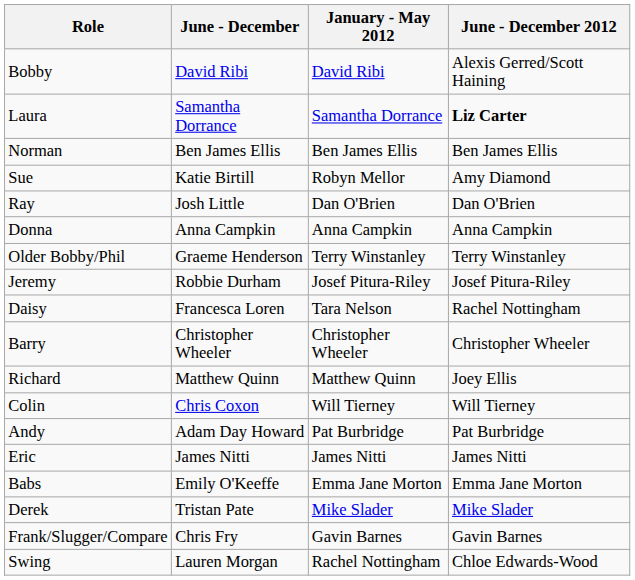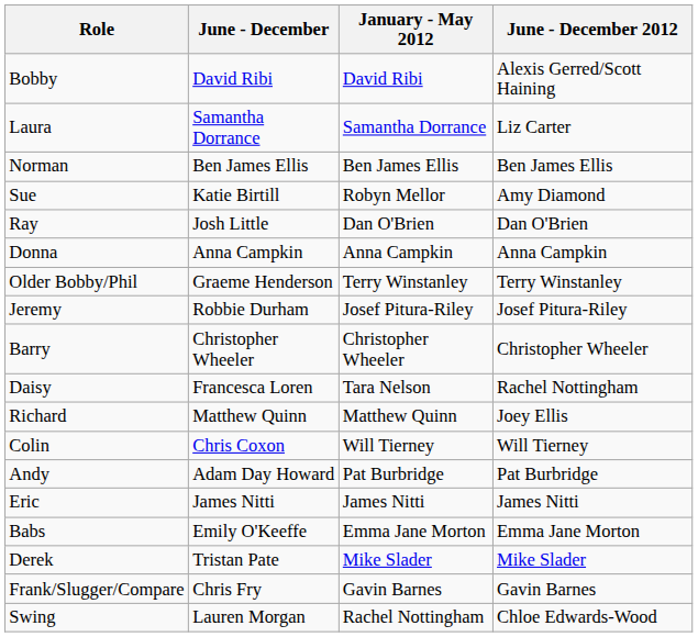 <table class="wikitable">
 <tr>
 <th>Role</th>
 <th>June - December</th>
 <th>January - May 2012</th>
 <th>June - December 2012</th>
 </tr>
 <tr>
 <td>Bobby</td>
 <td><a href='#'>David Ribi</a></td>
 <td><a href='#'>David Ribi</a></td>
 <td>Alexis Gerred/Scott Haining</td>
 </tr>
 <tr>
 <td>Laura</td>
 <td><a href='#'>Samantha Dorrance</a></td>
 <td><a href='#'>Samantha Dorrance</a></td>
-<td><strong>Liz Carter</strong></td>
+<td>Liz Carter</td>
 </tr>
 <tr>
 <td>Norman</td>
 <td>Ben James Ellis</td>
 <td>Ben James Ellis</td>
 <td>Ben James Ellis</td>
 </tr>
 <tr>
 <td>Sue</td>
 <td>Katie Birtill</td>
 <td>Robyn Mellor</td>
 <td>Amy Diamond</td>
 </tr>
 <tr>
 <td>Ray</td>
 <td>Josh Little</td>
 <td>Dan O'Brien</td>
 <td>Dan O'Brien</td>
 </tr>
 <tr>
 <td>Donna</td>
 <td>Anna Campkin</td>
 <td>Anna Campkin</td>
 <td>Anna Campkin</td>
 </tr>
 <tr>
 <td>Older Bobby/Phil</td>
 <td>Graeme Henderson</td>
 <td>Terry Winstanley</td>
 <td>Terry Winstanley</td>
 </tr>
 <tr>
 <td>Jeremy</td>
 <td>Robbie Durham</td>
 <td>Josef Pitura-Riley</td>
 <td>Josef Pitura-Riley</td>
 </tr>
 <tr>
+<td>Barry</td>
+<td>Christopher Wheeler</td>
+<td>Christopher Wheeler</td>
+<td>Christopher Wheeler</td>
+</tr>
+<tr>
 <td>Daisy</td>
 <td>Francesca Loren</td>
 <td>Tara Nelson</td>
 <td>Rachel Nottingham</td>
-</tr>
-<tr>
-<td>Barry</td>
-<td>Christopher Wheeler</td>
-<td>Christopher Wheeler</td>
-<td>Christopher Wheeler</td>
 </tr>
 <tr>
 <td>Richard</td>
 <td>Matthew Quinn</td>
 <td>Matthew Quinn</td>
 <td>Joey Ellis</td>
 </tr>
 <tr>
 <td>Colin</td>
 <td><a href='#'>Chris Coxon</a></td>
 <td>Will Tierney</td>
 <td>Will Tierney</td>
 </tr>
 <tr>
 <td>Andy</td>
 <td>Adam Day Howard</td>
 <td>Pat Burbridge</td>
 <td>Pat Burbridge</td>
 </tr>
 <tr>
 <td>Eric</td>
 <td>James Nitti</td>
 <td>James Nitti</td>
 <td>James Nitti</td>
 </tr>
 <tr>
 <td>Babs</td>
 <td>Emily O'Keeffe</td>
 <td>Emma Jane Morton</td>
 <td>Emma Jane Morton</td>
 </tr>
 <tr>
 <td>Derek</td>
 <td>Tristan Pate</td>
 <td><a href='#'>Mike Slader</a></td>
 <td><a href='#'>Mike Slader</a></td>
 </tr>
 <tr>
 <td>Frank/Slugger/Compare</td>
 <td>Chris Fry</td>
 <td>Gavin Barnes</td>
 <td>Gavin Barnes</td>
 </tr>
 <tr>
 <td>Swing</td>
 <td>Lauren Morgan</td>
 <td>Rachel Nottingham</td>
 <td>Chloe Edwards-Wood</td>
 </tr>
 </table>
